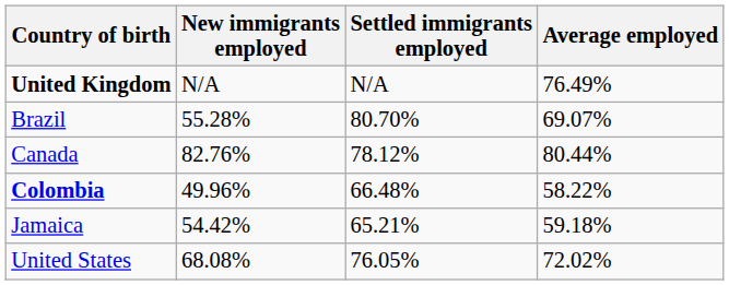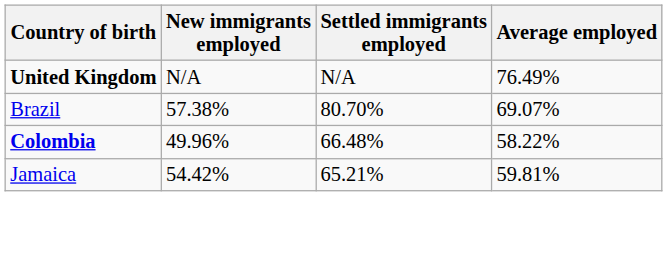 <table class="wikitable" style="float:right;">
 <tr>
 <th><strong>Country of birth</strong></th>
 <th><strong>New immigrants<br>employed</strong></th>
 <th><strong>Settled immigrants<br>employed</strong></th>
 <th><strong>Average employed</strong></th>
 </tr>
 <tr>
 <td> <strong>United Kingdom</strong></td>
 <td>N/A</td>
 <td>N/A</td>
 <td>76.49%</td>
 </tr>
 <tr>
 <td> <a href='#'>Brazil</a></td>
-<td>55.28%</td>
+<td>57.38%</td>
 <td>80.70%</td>
 <td>69.07%</td>
-</tr>
-<tr>
-<td> <a href='#'>Canada</a></td>
-<td>82.76%</td>
-<td>78.12%</td>
-<td>80.44%</td>
 </tr>
 <tr>
 <td> <strong><a href='#'>Colombia</a></strong></td>
 <td>49.96%</td>
 <td>66.48%</td>
 <td>58.22%</td>
 </tr>
 <tr>
 <td> <a href='#'>Jamaica</a></td>
 <td>54.42%</td>
 <td>65.21%</td>
-<td>59.18%</td>
-</tr>
-<tr>
-<td> <a href='#'>United States</a></td>
-<td>68.08%</td>
-<td>76.05%</td>
-<td>72.02%</td>
+<td>59.81%</td>
 </tr>
 </table>
